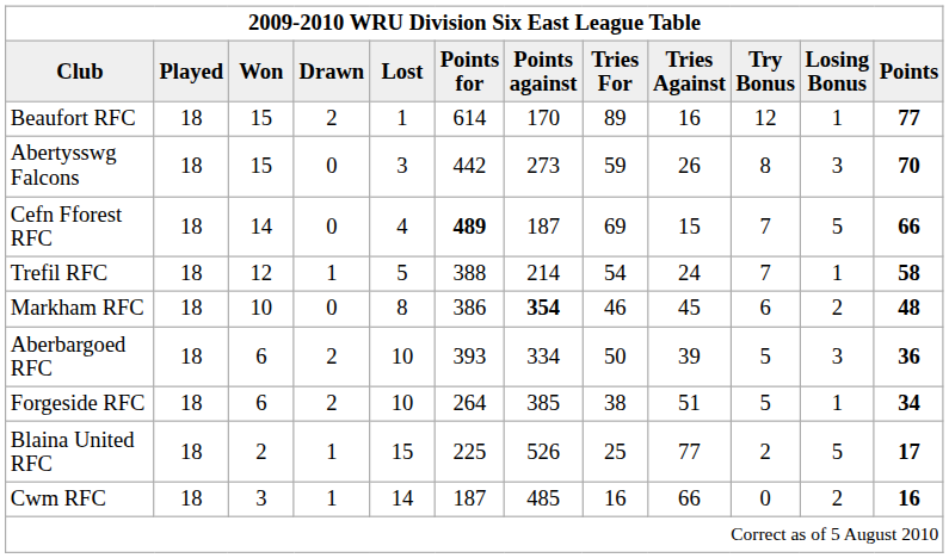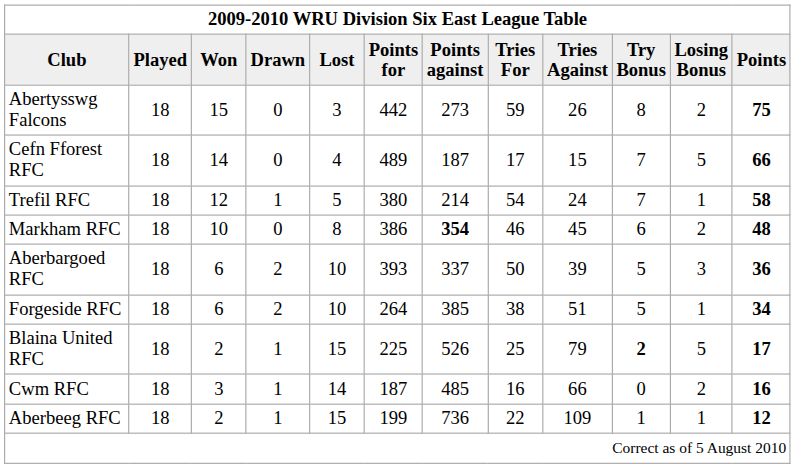 <table class="wikitable" style="float:left; margin-right:15px; text-align: center;">
 <tr>
 <td colspan="12" style="background:#fff;" cellpadding="0" cellspacing="0"><strong>2009-2010 WRU Division Six East League Table</strong></td>
 </tr>
 <tr>
 <th style="background:#efefef; width:100px;">Club</th>
 <th style="background:#efefef; width:40px;">Played</th>
 <th style="background:#efefef; width:40px;">Won</th>
 <th style="background:#efefef; width:40px;">Drawn</th>
 <th style="background:#efefef; width:40px;">Lost</th>
 <th style="background:#efefef; width:40px;">Points for</th>
 <th style="background:#efefef; width:40px;">Points against</th>
 <th style="background:#efefef; width:40px;">Tries For</th>
 <th style="background:#efefef; width:40px;">Tries Against</th>
 <th style="background:#efefef; width:40px;">Try Bonus</th>
 <th style="background:#efefef; width:40px;">Losing Bonus</th>
 <th style="background:#efefef; width:40px;">Points</th>
 </tr>
 <tr style="background:#fff; text-align:center;">
-<td align=left>Beaufort RFC</td>
-<td>18</td>
-<td>15</td>
-<td>2</td>
-<td>1</td>
-<td>614</td>
-<td>170</td>
-<td>89</td>
-<td>16</td>
-<td>12</td>
-<td>1</td>
-<td><strong>77</strong></td>
-</tr>
-<tr style="background:#fff; text-align:center;">
 <td align=left>Abertysswg Falcons</td>
 <td>18</td>
 <td>15</td>
 <td>0</td>
 <td>3</td>
 <td>442</td>
 <td>273</td>
 <td>59</td>
 <td>26</td>
 <td>8</td>
-<td>3</td>
-<td><strong>70</strong></td>
+<td>2</td>
+<td><strong>75</strong></td>
 </tr>
 <tr style="background:#fff; text-align:center;">
 <td align=left>Cefn Fforest RFC</td>
 <td>18</td>
 <td>14</td>
 <td>0</td>
 <td>4</td>
-<td><strong>489</strong></td>
+<td>489</td>
 <td>187</td>
-<td>69</td>
+<td>17</td>
 <td>15</td>
 <td>7</td>
 <td>5</td>
 <td><strong>66</strong></td>
 </tr>
 <tr style="background:#fff; text-align:center;">
 <td align=left>Trefil RFC</td>
 <td>18</td>
 <td>12</td>
 <td>1</td>
 <td>5</td>
-<td>388</td>
+<td>380</td>
 <td>214</td>
 <td>54</td>
 <td>24</td>
 <td>7</td>
 <td>1</td>
 <td><strong>58</strong></td>
 </tr>
 <tr style="background:#fff; text-align:center;">
 <td align=left>Markham RFC</td>
 <td>18</td>
 <td>10</td>
 <td>0</td>
 <td>8</td>
 <td>386</td>
 <td><strong>354</strong></td>
 <td>46</td>
 <td>45</td>
 <td>6</td>
 <td>2</td>
 <td><strong>48</strong></td>
 </tr>
 <tr style="background:#fff; text-align:center;">
 <td align=left>Aberbargoed RFC</td>
 <td>18</td>
 <td>6</td>
 <td>2</td>
 <td>10</td>
 <td>393</td>
-<td>334</td>
+<td>337</td>
 <td>50</td>
 <td>39</td>
 <td>5</td>
 <td>3</td>
 <td><strong>36</strong></td>
 </tr>
 <tr style="background:#fff; text-align:center;">
 <td align=left>Forgeside RFC</td>
 <td>18</td>
 <td>6</td>
 <td>2</td>
 <td>10</td>
 <td>264</td>
 <td>385</td>
 <td>38</td>
 <td>51</td>
 <td>5</td>
 <td>1</td>
 <td><strong>34</strong></td>
 </tr>
 <tr style="background:#fff; text-align:center;">
 <td align=left>Blaina United RFC</td>
 <td>18</td>
 <td>2</td>
 <td>1</td>
 <td>15</td>
 <td>225</td>
 <td>526</td>
 <td>25</td>
-<td>77</td>
-<td>2</td>
+<td>79</td>
+<td><strong>2</strong></td>
 <td>5</td>
 <td><strong>17</strong></td>
 </tr>
 <tr style="background:#fff; text-align:center;">
 <td align=left>Cwm RFC</td>
 <td>18</td>
 <td>3</td>
 <td>1</td>
 <td>14</td>
 <td>187</td>
 <td>485</td>
 <td>16</td>
 <td>66</td>
 <td>0</td>
 <td>2</td>
 <td><strong>16</strong></td>
 </tr>
+<tr style="background:#fff; text-align:center;">
+<td align=left>Aberbeeg RFC</td>
+<td>18</td>
+<td>2</td>
+<td>1</td>
+<td>15</td>
+<td>199</td>
+<td>736</td>
+<td>22</td>
+<td>109</td>
+<td>1</td>
+<td>1</td>
+<td><strong>12</strong></td>
+</tr>
 <tr>
 <td colspan="12"  style="text-align:right; background:#fff;" cellpadding="0" cellspacing="0"><small>Correct as of 5 August 2010</small></td>
 </tr>
 </table>
